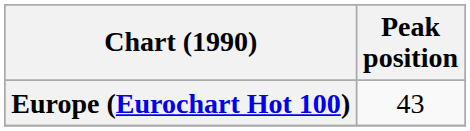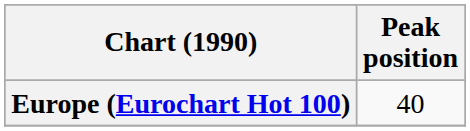 <table class="wikitable sortable plainrowheaders" style="text-align:center">
 <tr>
 <th>Chart (1990)</th>
 <th>Peak<br>position</th>
 </tr>
 <tr>
 <th scope="row">Europe (<a href='#'>Eurochart Hot 100</a>)</th>
-<td>43</td>
+<td>40</td>
 </tr>
 <tr>
 </tr>
 <tr>
 </tr>
 <tr>
 </tr>
 <tr>
 </tr>
 </table>
